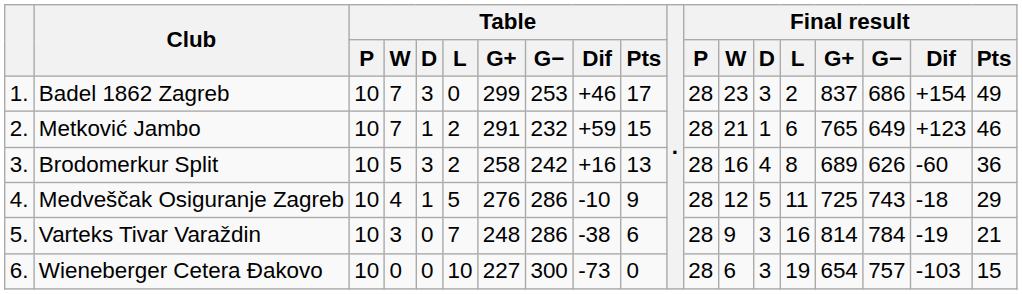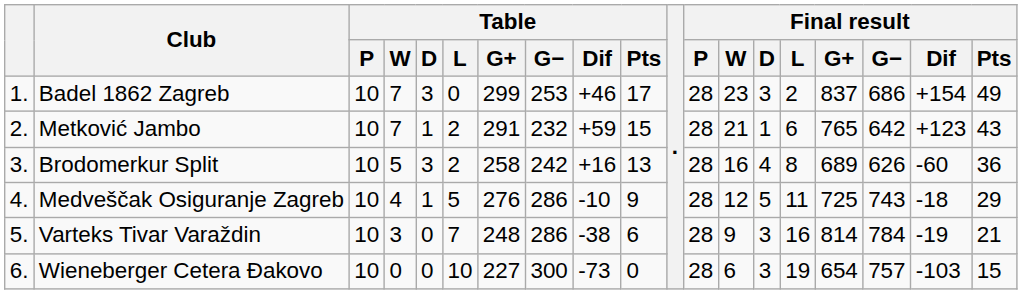 <table class="wikitable">
 <tr>
 <th rowspan="2"></th>
 <th rowspan="2">Club</th>
 <th colspan="8">Table</th>
 <th rowspan="8">.</th>
 <th colspan="8">Final result</th>
 </tr>
 <tr>
 <th>P</th>
 <th>W</th>
 <th>D</th>
 <th>L</th>
 <th>G+</th>
 <th>G−</th>
 <th>Dif</th>
 <th>Pts</th>
 <th>P</th>
 <th>W</th>
 <th>D</th>
 <th>L</th>
 <th>G+</th>
 <th>G−</th>
 <th>Dif</th>
 <th>Pts</th>
 </tr>
 <tr>
 <td>1.</td>
 <td>Badel 1862 Zagreb</td>
 <td>10</td>
 <td>7</td>
 <td>3</td>
 <td>0</td>
 <td>299</td>
 <td>253</td>
 <td>+46</td>
 <td>17</td>
 <td>28</td>
 <td>23</td>
 <td>3</td>
 <td>2</td>
 <td>837</td>
 <td>686</td>
 <td>+154</td>
 <td>49</td>
 </tr>
 <tr>
 <td>2.</td>
 <td>Metković Jambo</td>
 <td>10</td>
 <td>7</td>
 <td>1</td>
 <td>2</td>
 <td>291</td>
 <td>232</td>
 <td>+59</td>
 <td>15</td>
 <td>28</td>
 <td>21</td>
 <td>1</td>
 <td>6</td>
 <td>765</td>
-<td>649</td>
+<td>642</td>
 <td>+123</td>
-<td>46</td>
+<td>43</td>
 </tr>
 <tr>
 <td>3.</td>
 <td>Brodomerkur Split</td>
 <td>10</td>
 <td>5</td>
 <td>3</td>
 <td>2</td>
 <td>258</td>
 <td>242</td>
 <td>+16</td>
 <td>13</td>
 <td>28</td>
 <td>16</td>
 <td>4</td>
 <td>8</td>
 <td>689</td>
 <td>626</td>
 <td>-60</td>
 <td>36</td>
 </tr>
 <tr>
 <td>4.</td>
 <td>Medveščak Osiguranje Zagreb</td>
 <td>10</td>
 <td>4</td>
 <td>1</td>
 <td>5</td>
 <td>276</td>
 <td>286</td>
 <td>-10</td>
 <td>9</td>
 <td>28</td>
 <td>12</td>
 <td>5</td>
 <td>11</td>
 <td>725</td>
 <td>743</td>
 <td>-18</td>
 <td>29</td>
 </tr>
 <tr>
 <td>5.</td>
 <td>Varteks Tivar Varaždin</td>
 <td>10</td>
 <td>3</td>
 <td>0</td>
 <td>7</td>
 <td>248</td>
 <td>286</td>
 <td>-38</td>
 <td>6</td>
 <td>28</td>
 <td>9</td>
 <td>3</td>
 <td>16</td>
 <td>814</td>
 <td>784</td>
 <td>-19</td>
 <td>21</td>
 </tr>
 <tr>
 <td>6.</td>
 <td>Wieneberger Cetera Đakovo</td>
 <td>10</td>
 <td>0</td>
 <td>0</td>
 <td>10</td>
 <td>227</td>
 <td>300</td>
 <td>-73</td>
 <td>0</td>
 <td>28</td>
 <td>6</td>
 <td>3</td>
 <td>19</td>
 <td>654</td>
 <td>757</td>
 <td>-103</td>
 <td>15</td>
 </tr>
 </table>
